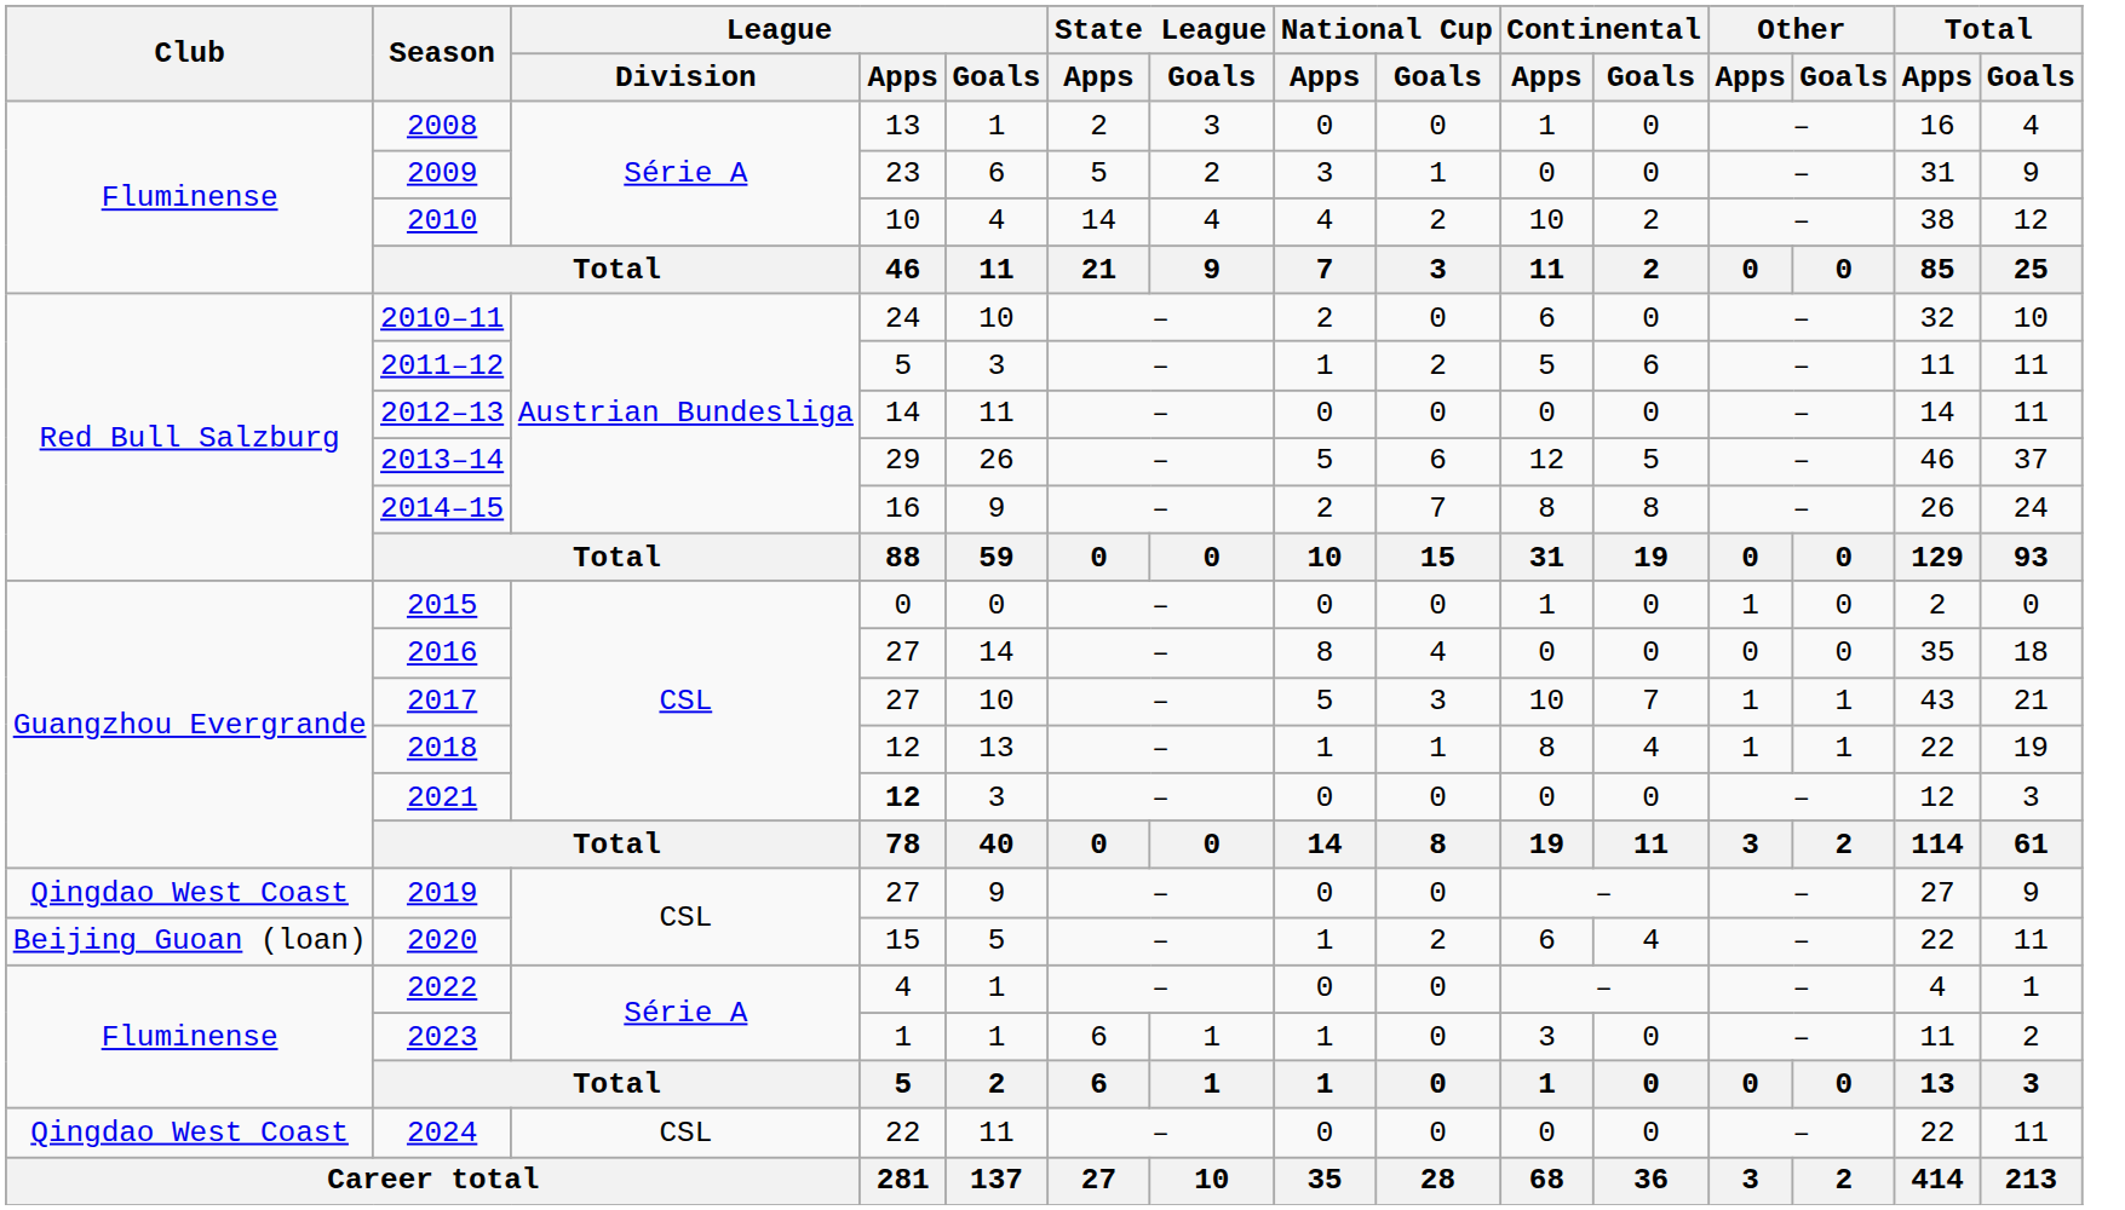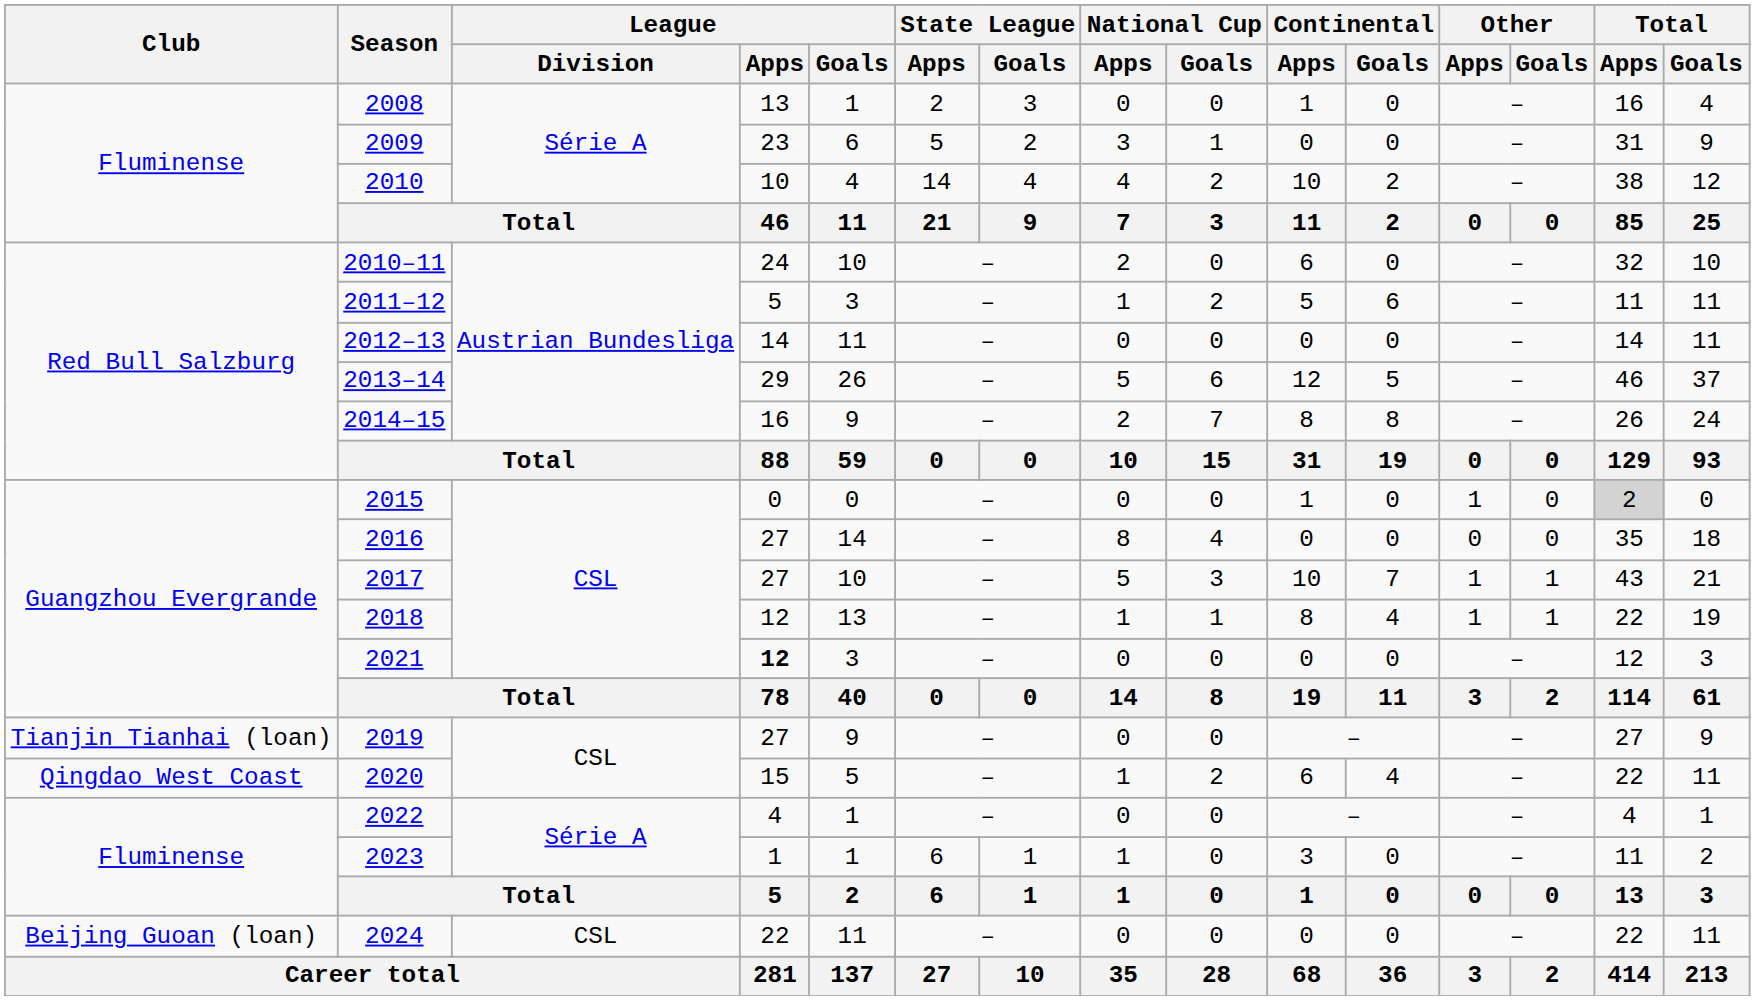 <table class="wikitable" style="text-align: center">
 <tr>
 <th rowspan="2">Club</th>
 <th rowspan="2">Season</th>
 <th colspan="3">League</th>
 <th colspan="2">State League</th>
 <th colspan="2">National Cup</th>
 <th colspan="2">Continental</th>
 <th colspan="2">Other</th>
 <th colspan="2">Total</th>
 </tr>
 <tr>
 <th>Division</th>
 <th>Apps</th>
 <th>Goals</th>
 <th>Apps</th>
 <th>Goals</th>
 <th>Apps</th>
 <th>Goals</th>
 <th>Apps</th>
 <th>Goals</th>
 <th>Apps</th>
 <th>Goals</th>
 <th>Apps</th>
 <th>Goals</th>
 </tr>
 <tr>
 <td rowspan="4"><a href='#'>Fluminense</a></td>
 <td><a href='#'>2008</a></td>
 <td rowspan="3"><a href='#'>Série A</a></td>
 <td>13</td>
 <td>1</td>
 <td>2</td>
 <td>3</td>
 <td>0</td>
 <td>0</td>
 <td>1</td>
 <td>0</td>
 <td colspan="2">–</td>
 <td>16</td>
 <td>4</td>
 </tr>
 <tr>
 <td><a href='#'>2009</a></td>
 <td>23</td>
 <td>6</td>
 <td>5</td>
 <td>2</td>
 <td>3</td>
 <td>1</td>
 <td>0</td>
 <td>0</td>
 <td colspan="2">–</td>
 <td>31</td>
 <td>9</td>
 </tr>
 <tr>
 <td><a href='#'>2010</a></td>
 <td>10</td>
 <td>4</td>
 <td>14</td>
 <td>4</td>
 <td>4</td>
 <td>2</td>
 <td>10</td>
 <td>2</td>
 <td colspan="2">–</td>
 <td>38</td>
 <td>12</td>
 </tr>
 <tr>
 <th colspan="2">Total</th>
 <th>46</th>
 <th>11</th>
 <th>21</th>
 <th>9</th>
 <th>7</th>
 <th>3</th>
 <th>11</th>
 <th>2</th>
 <th>0</th>
 <th>0</th>
 <th>85</th>
 <th>25</th>
 </tr>
 <tr>
 <td rowspan="6"><a href='#'>Red Bull Salzburg</a></td>
 <td><a href='#'>2010–11</a></td>
 <td rowspan="5"><a href='#'>Austrian Bundesliga</a></td>
 <td>24</td>
 <td>10</td>
 <td colspan="2">–</td>
 <td>2</td>
 <td>0</td>
 <td>6</td>
 <td>0</td>
 <td colspan="2">–</td>
 <td>32</td>
 <td>10</td>
 </tr>
 <tr>
 <td><a href='#'>2011–12</a></td>
 <td>5</td>
 <td>3</td>
 <td colspan="2">–</td>
 <td>1</td>
 <td>2</td>
 <td>5</td>
 <td>6</td>
 <td colspan="2">–</td>
 <td>11</td>
 <td>11</td>
 </tr>
 <tr>
 <td><a href='#'>2012–13</a></td>
 <td>14</td>
 <td>11</td>
 <td colspan="2">–</td>
 <td>0</td>
 <td>0</td>
 <td>0</td>
 <td>0</td>
 <td colspan="2">–</td>
 <td>14</td>
 <td>11</td>
 </tr>
 <tr>
 <td><a href='#'>2013–14</a></td>
 <td>29</td>
 <td>26</td>
 <td colspan="2">–</td>
 <td>5</td>
 <td>6</td>
 <td>12</td>
 <td>5</td>
 <td colspan="2">–</td>
 <td>46</td>
 <td>37</td>
 </tr>
 <tr>
 <td><a href='#'>2014–15</a></td>
 <td>16</td>
 <td>9</td>
 <td colspan="2">–</td>
 <td>2</td>
 <td>7</td>
 <td>8</td>
 <td>8</td>
 <td colspan="2">–</td>
 <td>26</td>
 <td>24</td>
 </tr>
 <tr>
 <th colspan="2">Total</th>
 <th>88</th>
 <th>59</th>
 <th>0</th>
 <th>0</th>
 <th>10</th>
 <th>15</th>
 <th>31</th>
 <th>19</th>
 <th>0</th>
 <th>0</th>
 <th>129</th>
 <th>93</th>
 </tr>
 <tr>
 <td rowspan="6"><a href='#'>Guangzhou Evergrande</a></td>
 <td><a href='#'>2015</a></td>
 <td rowspan="5"><a href='#'>CSL</a></td>
 <td>0</td>
 <td>0</td>
 <td colspan="2">–</td>
 <td>0</td>
 <td>0</td>
 <td>1</td>
 <td>0</td>
 <td>1</td>
 <td>0</td>
-<td>2</td>
+<td style="background: lightgrey;">2</td>
 <td>0</td>
 </tr>
 <tr>
 <td><a href='#'>2016</a></td>
 <td>27</td>
 <td>14</td>
 <td colspan="2">–</td>
 <td>8</td>
 <td>4</td>
 <td>0</td>
 <td>0</td>
 <td>0</td>
 <td>0</td>
 <td>35</td>
 <td>18</td>
 </tr>
 <tr>
 <td><a href='#'>2017</a></td>
 <td>27</td>
 <td>10</td>
 <td colspan="2">–</td>
 <td>5</td>
 <td>3</td>
 <td>10</td>
 <td>7</td>
 <td>1</td>
 <td>1</td>
 <td>43</td>
 <td>21</td>
 </tr>
 <tr>
 <td><a href='#'>2018</a></td>
 <td>12</td>
 <td>13</td>
 <td colspan="2">–</td>
 <td>1</td>
 <td>1</td>
 <td>8</td>
 <td>4</td>
 <td>1</td>
 <td>1</td>
 <td>22</td>
 <td>19</td>
 </tr>
 <tr>
 <td><a href='#'>2021</a></td>
 <td><strong>12</strong></td>
 <td>3</td>
 <td colspan="2">–</td>
 <td>0</td>
 <td>0</td>
 <td>0</td>
 <td>0</td>
 <td colspan="2">–</td>
 <td>12</td>
 <td>3</td>
 </tr>
 <tr>
 <th colspan="2">Total</th>
 <th>78</th>
 <th>40</th>
 <th>0</th>
 <th>0</th>
 <th>14</th>
 <th>8</th>
 <th>19</th>
 <th>11</th>
 <th>3</th>
 <th>2</th>
 <th>114</th>
 <th>61</th>
 </tr>
 <tr>
-<td><a href='#'>Qingdao West Coast</a></td>
+<td><a href='#'>Tianjin Tianhai</a> (loan)</td>
 <td><a href='#'>2019</a></td>
 <td rowspan="2">CSL</td>
 <td>27</td>
 <td>9</td>
 <td colspan="2">–</td>
 <td>0</td>
 <td>0</td>
 <td colspan="2">–</td>
 <td colspan="2">–</td>
 <td>27</td>
 <td>9</td>
 </tr>
 <tr>
-<td><a href='#'>Beijing Guoan</a> (loan)</td>
+<td><a href='#'>Qingdao West Coast</a></td>
 <td><a href='#'>2020</a></td>
 <td>15</td>
 <td>5</td>
 <td colspan="2">–</td>
 <td>1</td>
 <td>2</td>
 <td>6</td>
 <td>4</td>
 <td colspan="2">–</td>
 <td>22</td>
 <td>11</td>
 </tr>
 <tr>
 <td rowspan="3"><a href='#'>Fluminense</a></td>
 <td><a href='#'>2022</a></td>
 <td rowspan="2"><a href='#'>Série A</a></td>
 <td>4</td>
 <td>1</td>
 <td colspan="2">–</td>
 <td>0</td>
 <td>0</td>
 <td colspan="2">–</td>
 <td colspan="2">–</td>
 <td>4</td>
 <td>1</td>
 </tr>
 <tr>
 <td><a href='#'>2023</a></td>
 <td>1</td>
 <td>1</td>
 <td>6</td>
 <td>1</td>
 <td>1</td>
 <td>0</td>
 <td>3</td>
 <td>0</td>
 <td colspan="2">–</td>
 <td>11</td>
 <td>2</td>
 </tr>
 <tr>
 <th colspan="2">Total</th>
 <th>5</th>
 <th>2</th>
 <th>6</th>
 <th>1</th>
 <th>1</th>
 <th>0</th>
 <th>1</th>
 <th>0</th>
 <th>0</th>
 <th>0</th>
 <th>13</th>
 <th>3</th>
 </tr>
 <tr>
-<td><a href='#'>Qingdao West Coast</a></td>
+<td><a href='#'>Beijing Guoan</a> (loan)</td>
 <td><a href='#'>2024</a></td>
 <td>CSL</td>
 <td>22</td>
 <td>11</td>
 <td colspan="2">–</td>
 <td>0</td>
 <td>0</td>
 <td>0</td>
 <td>0</td>
 <td colspan="2">–</td>
 <td>22</td>
 <td>11</td>
 </tr>
 <tr>
 <th colspan="3">Career total</th>
 <th>281</th>
 <th>137</th>
 <th>27</th>
 <th>10</th>
 <th>35</th>
 <th>28</th>
 <th>68</th>
 <th>36</th>
 <th>3</th>
 <th>2</th>
 <th>414</th>
 <th>213</th>
 </tr>
 </table>
